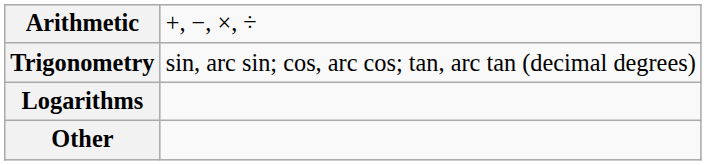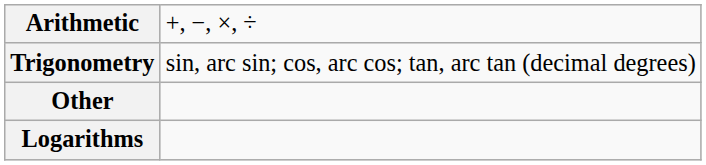 <table class="wikitable plainrowheaders">
 <tr>
 <th scope="row">Arithmetic</th>
 <td>+, −, ×, ÷</td>
 </tr>
 <tr>
 <th scope="row">Trigonometry</th>
 <td>sin, arc sin; cos, arc cos; tan, arc tan (decimal degrees)</td>
 </tr>
 <tr>
+<th scope="row">Other</th>
+<td> </td>
+</tr>
+<tr>
 <th scope="row">Logarithms</th>
 <td></td>
 </tr>
-<tr>
-<th scope="row">Other</th>
-<td> </td>
-</tr>
 </table>
